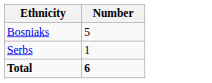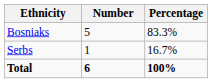 <table class="wikitable">
 <tr>
 <th width="100px">Ethnicity</th>
 <th width="80px">Number</th>
+<th width="80px">Percentage</th>
 </tr>
 <tr>
 <td><a href='#'>Bosniaks</a></td>
 <td>5</td>
+<td>83.3%</td>
 </tr>
 <tr>
 <td><a href='#'>Serbs</a></td>
 <td>1</td>
+<td>16.7%</td>
 </tr>
 <tr>
 <td><strong>Total</strong></td>
 <td><strong>6</strong></td>
+<td><strong>100%</strong></td>
 </tr>
 </table>
